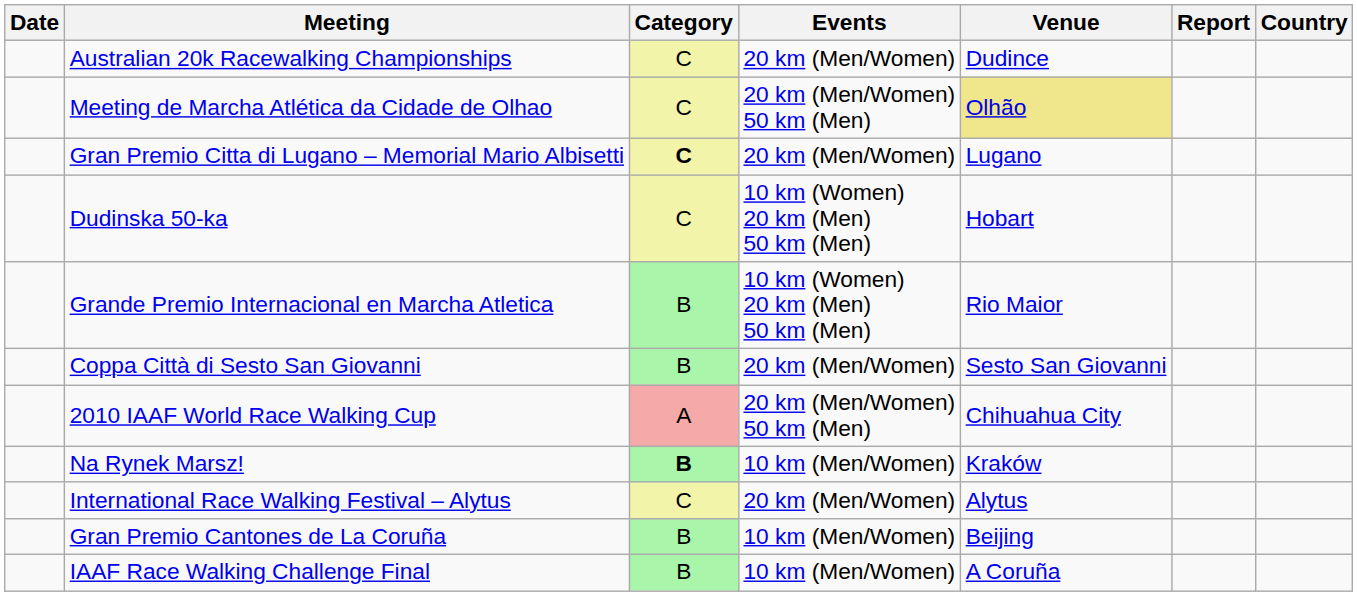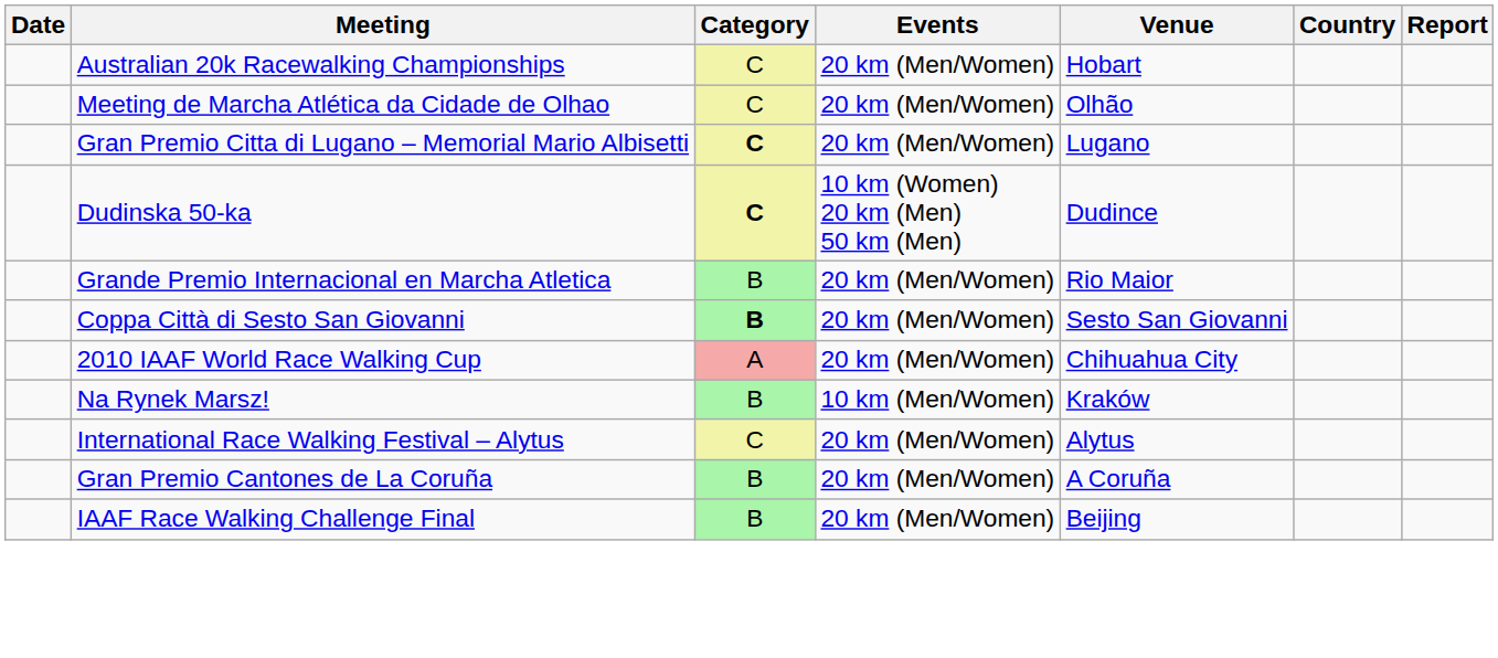 <table class="wikitable sortable">
 <tr>
 <th>Date</th>
 <th>Meeting</th>
 <th>Category</th>
 <th>Events</th>
 <th>Venue</th>
+<th>Country</th>
 <th>Report</th>
-<th>Country</th>
 </tr>
 <tr>
 <td></td>
 <td><a href='#'>Australian 20k Racewalking Championships</a></td>
 <td align=center bgcolor=#F2F5A9>C</td>
 <td><a href='#'>20 km</a> (Men/Women)</td>
-<td><a href='#'>Dudince</a></td>
+<td><a href='#'>Hobart</a></td>
 <td></td>
 <td></td>
 </tr>
 <tr>
 <td></td>
 <td><a href='#'>Meeting de Marcha Atlética da Cidade de Olhao</a></td>
 <td align=center bgcolor=#F2F5A9>C</td>
-<td><a href='#'>20 km</a> (Men/Women) <br> <a href='#'>50 km</a> (Men)</td>
-<td style="background: khaki;"><a href='#'>Olhão</a></td>
+<td><a href='#'>20 km</a> (Men/Women)</td>
+<td><a href='#'>Olhão</a></td>
 <td></td>
 <td></td>
 </tr>
 <tr>
 <td></td>
 <td><a href='#'>Gran Premio Citta di Lugano – Memorial Mario Albisetti</a></td>
 <td align=center bgcolor=#F2F5A9><strong>C</strong></td>
 <td><a href='#'>20 km</a> (Men/Women)</td>
 <td><a href='#'>Lugano</a></td>
 <td></td>
 <td></td>
 </tr>
 <tr>
 <td></td>
 <td><a href='#'>Dudinska 50-ka</a></td>
-<td align=center bgcolor=#F2F5A9>C</td>
+<td align=center bgcolor=#F2F5A9><strong>C</strong></td>
 <td><a href='#'>10 km</a> (Women)<br> <a href='#'>20 km</a> (Men)<br> <a href='#'>50 km</a> (Men)</td>
-<td><a href='#'>Hobart</a></td>
+<td><a href='#'>Dudince</a></td>
 <td></td>
 <td></td>
 </tr>
 <tr>
 <td></td>
 <td><a href='#'>Grande Premio Internacional en Marcha Atletica</a></td>
 <td align=center bgcolor=#A9F5A9>B</td>
-<td><a href='#'>10 km</a> (Women)<br> <a href='#'>20 km</a> (Men)<br> <a href='#'>50 km</a> (Men)</td>
+<td><a href='#'>20 km</a> (Men/Women)</td>
 <td><a href='#'>Rio Maior</a></td>
 <td></td>
 <td></td>
 </tr>
 <tr>
 <td></td>
 <td><a href='#'>Coppa Città di Sesto San Giovanni</a></td>
-<td align=center bgcolor=#A9F5A9>B</td>
+<td align=center bgcolor=#A9F5A9><strong>B</strong></td>
 <td><a href='#'>20 km</a> (Men/Women)</td>
 <td><a href='#'>Sesto San Giovanni</a></td>
 <td></td>
 <td></td>
 </tr>
 <tr>
 <td></td>
 <td><a href='#'>2010 IAAF World Race Walking Cup</a></td>
 <td align=center bgcolor=#F5A9A9>A</td>
-<td><a href='#'>20 km</a> (Men/Women) <br> <a href='#'>50 km</a> (Men)</td>
+<td><a href='#'>20 km</a> (Men/Women)</td>
 <td><a href='#'>Chihuahua City</a></td>
 <td></td>
 <td></td>
 </tr>
 <tr>
 <td></td>
 <td><a href='#'>Na Rynek Marsz!</a></td>
-<td align=center bgcolor=#A9F5A9><strong>B</strong></td>
+<td align=center bgcolor=#A9F5A9>B</td>
 <td><a href='#'>10 km</a> (Men/Women)</td>
 <td><a href='#'>Kraków</a></td>
 <td></td>
 <td></td>
 </tr>
 <tr>
 <td></td>
 <td><a href='#'>International Race Walking Festival – Alytus</a></td>
 <td align=center bgcolor=#F2F5A9>C</td>
 <td><a href='#'>20 km</a> (Men/Women)</td>
 <td><a href='#'>Alytus</a></td>
 <td></td>
 <td></td>
 </tr>
 <tr>
 <td></td>
 <td><a href='#'>Gran Premio Cantones de La Coruña</a></td>
 <td align=center bgcolor=#A9F5A9>B</td>
-<td><a href='#'>10 km</a> (Men/Women)</td>
-<td><a href='#'>Beijing</a></td>
+<td><a href='#'>20 km</a> (Men/Women)</td>
+<td><a href='#'>A Coruña</a></td>
 <td></td>
 <td></td>
 </tr>
 <tr>
 <td></td>
 <td><a href='#'>IAAF Race Walking Challenge Final</a></td>
 <td align=center bgcolor=#A9F5A9>B</td>
-<td><a href='#'>10 km</a> (Men/Women)</td>
-<td><a href='#'>A Coruña</a></td>
+<td><a href='#'>20 km</a> (Men/Women)</td>
+<td><a href='#'>Beijing</a></td>
 <td></td>
 <td></td>
 </tr>
 </table>
